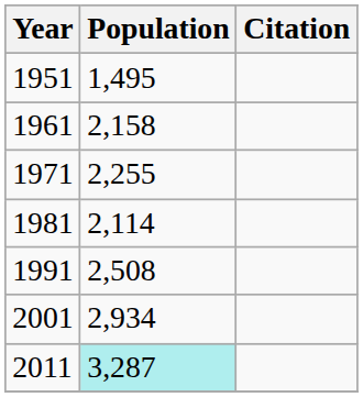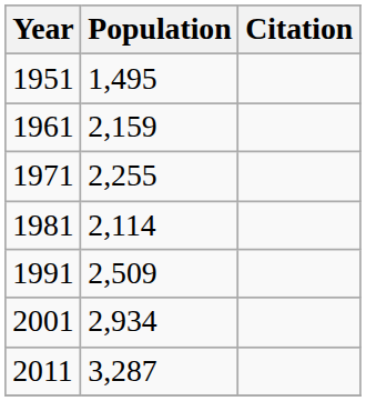 <table class="wikitable">
 <tr>
 <th>Year</th>
 <th>Population</th>
 <th>Citation</th>
 </tr>
 <tr>
 <td>1951</td>
 <td>1,495</td>
 <td></td>
 </tr>
 <tr>
 <td>1961</td>
-<td>2,158</td>
+<td>2,159</td>
 <td></td>
 </tr>
 <tr>
 <td>1971</td>
 <td>2,255</td>
 <td></td>
 </tr>
 <tr>
 <td>1981</td>
 <td>2,114</td>
 <td></td>
 </tr>
 <tr>
 <td>1991</td>
-<td>2,508</td>
+<td>2,509</td>
 <td></td>
 </tr>
 <tr>
 <td>2001</td>
 <td>2,934</td>
 <td></td>
 </tr>
 <tr>
 <td>2011</td>
-<td style="background: paleturquoise;">3,287</td>
+<td>3,287</td>
 <td></td>
 </tr>
 <tr>
 </tr>
 </table>
